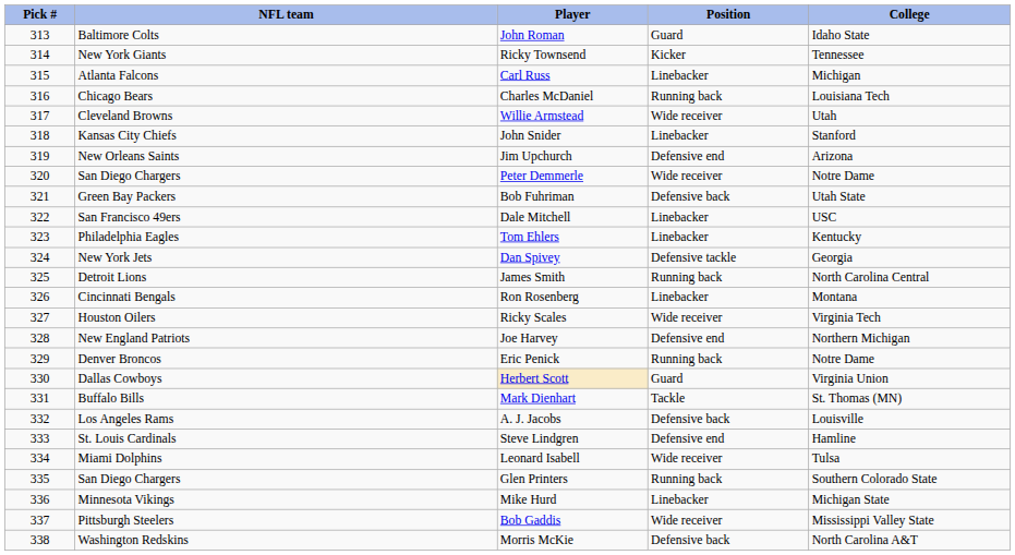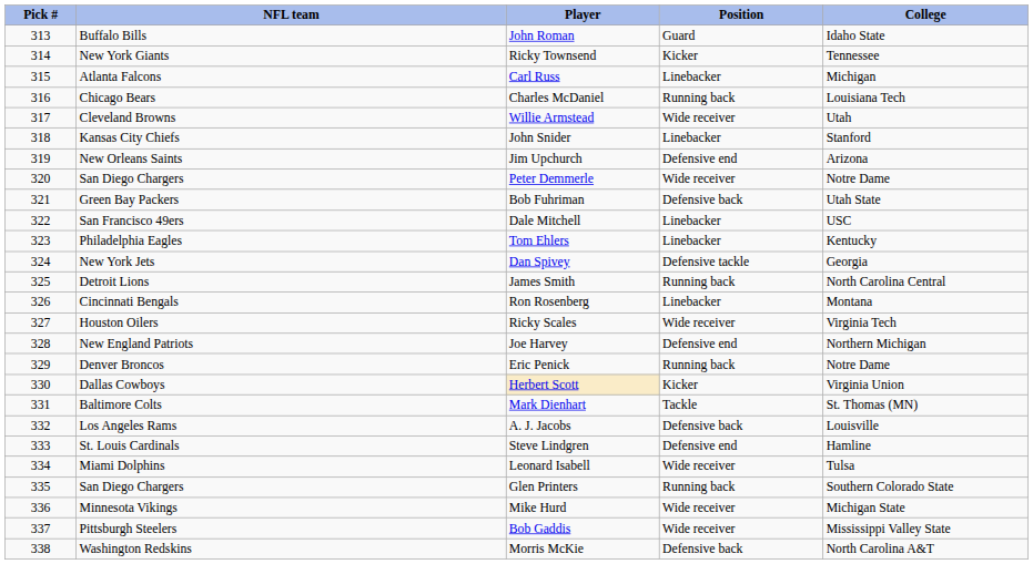 <table class="wikitable sortable sortable" style="width: 100%">
 <tr>
 <th style="background:#A8BDEC;" width=7%>Pick #</th>
 <th width=42% style="background:#A8BDEC;">NFL team</th>
 <th width=15% style="background:#A8BDEC;">Player</th>
 <th width=16% style="background:#A8BDEC;">Position</th>
 <th width=20% style="background:#A8BDEC;">College</th>
 </tr>
 <tr>
 <td align=center>313</td>
-<td>Baltimore Colts</td>
+<td>Buffalo Bills</td>
 <td><a href='#'>John Roman</a></td>
 <td>Guard</td>
 <td>Idaho State</td>
 </tr>
 <tr>
 <td align=center>314</td>
 <td>New York Giants</td>
 <td>Ricky Townsend</td>
 <td>Kicker</td>
 <td>Tennessee</td>
 </tr>
 <tr>
 <td align=center>315</td>
 <td>Atlanta Falcons</td>
 <td><a href='#'>Carl Russ</a></td>
 <td>Linebacker</td>
 <td>Michigan</td>
 </tr>
 <tr>
 <td align=center>316</td>
 <td>Chicago Bears</td>
 <td>Charles McDaniel</td>
 <td>Running back</td>
 <td>Louisiana Tech</td>
 </tr>
 <tr>
 <td align=center>317</td>
 <td>Cleveland Browns</td>
 <td><a href='#'>Willie Armstead</a></td>
 <td>Wide receiver</td>
 <td>Utah</td>
 </tr>
 <tr>
 <td align=center>318</td>
 <td>Kansas City Chiefs</td>
 <td>John Snider</td>
 <td>Linebacker</td>
 <td>Stanford</td>
 </tr>
 <tr>
 <td align=center>319</td>
 <td>New Orleans Saints</td>
 <td>Jim Upchurch</td>
 <td>Defensive end</td>
 <td>Arizona</td>
 </tr>
 <tr>
 <td align=center>320</td>
 <td>San Diego Chargers</td>
 <td><a href='#'>Peter Demmerle</a></td>
 <td>Wide receiver</td>
 <td>Notre Dame</td>
 </tr>
 <tr>
 <td align=center>321</td>
 <td>Green Bay Packers</td>
 <td>Bob Fuhriman</td>
 <td>Defensive back</td>
 <td>Utah State</td>
 </tr>
 <tr>
 <td align=center>322</td>
 <td>San Francisco 49ers</td>
 <td>Dale Mitchell</td>
 <td>Linebacker</td>
 <td>USC</td>
 </tr>
 <tr>
 <td align=center>323</td>
 <td>Philadelphia Eagles</td>
 <td><a href='#'>Tom Ehlers</a></td>
 <td>Linebacker</td>
 <td>Kentucky</td>
 </tr>
 <tr>
 <td align=center>324</td>
 <td>New York Jets</td>
 <td><a href='#'>Dan Spivey</a></td>
 <td>Defensive tackle</td>
 <td>Georgia</td>
 </tr>
 <tr>
 <td align=center>325</td>
 <td>Detroit Lions</td>
 <td>James Smith</td>
 <td>Running back</td>
 <td>North Carolina Central</td>
 </tr>
 <tr>
 <td align=center>326</td>
 <td>Cincinnati Bengals</td>
 <td>Ron Rosenberg</td>
 <td>Linebacker</td>
 <td>Montana</td>
 </tr>
 <tr>
 <td align=center>327</td>
 <td>Houston Oilers</td>
 <td>Ricky Scales</td>
 <td>Wide receiver</td>
 <td>Virginia Tech</td>
 </tr>
 <tr>
 <td align=center>328</td>
 <td>New England Patriots</td>
 <td>Joe Harvey</td>
 <td>Defensive end</td>
 <td>Northern Michigan</td>
 </tr>
 <tr>
 <td align=center>329</td>
 <td>Denver Broncos</td>
 <td>Eric Penick</td>
 <td>Running back</td>
 <td>Notre Dame</td>
 </tr>
 <tr>
 <td align=center>330</td>
 <td>Dallas Cowboys</td>
 <td bgcolor="#faecc8"><a href='#'>Herbert Scott</a></td>
-<td>Guard</td>
+<td>Kicker</td>
 <td>Virginia Union</td>
 </tr>
 <tr>
 <td align=center>331</td>
-<td>Buffalo Bills</td>
+<td>Baltimore Colts</td>
 <td><a href='#'>Mark Dienhart</a></td>
 <td>Tackle</td>
 <td>St. Thomas (MN)</td>
 </tr>
 <tr>
 <td align=center>332</td>
 <td>Los Angeles Rams</td>
 <td>A. J. Jacobs</td>
 <td>Defensive back</td>
 <td>Louisville</td>
 </tr>
 <tr>
 <td align=center>333</td>
 <td>St. Louis Cardinals</td>
 <td>Steve Lindgren</td>
 <td>Defensive end</td>
 <td>Hamline</td>
 </tr>
 <tr>
 <td align=center>334</td>
 <td>Miami Dolphins</td>
 <td>Leonard Isabell</td>
 <td>Wide receiver</td>
 <td>Tulsa</td>
 </tr>
 <tr>
 <td align=center>335</td>
 <td>San Diego Chargers</td>
 <td>Glen Printers</td>
 <td>Running back</td>
 <td>Southern Colorado State</td>
 </tr>
 <tr>
 <td align=center>336</td>
 <td>Minnesota Vikings</td>
 <td>Mike Hurd</td>
-<td>Linebacker</td>
+<td>Wide receiver</td>
 <td>Michigan State</td>
 </tr>
 <tr>
 <td align=center>337</td>
 <td>Pittsburgh Steelers</td>
 <td><a href='#'>Bob Gaddis</a></td>
 <td>Wide receiver</td>
 <td>Mississippi Valley State</td>
 </tr>
 <tr>
 <td align=center>338</td>
 <td>Washington Redskins</td>
 <td>Morris McKie</td>
 <td>Defensive back</td>
 <td>North Carolina A&T</td>
 </tr>
 </table>
